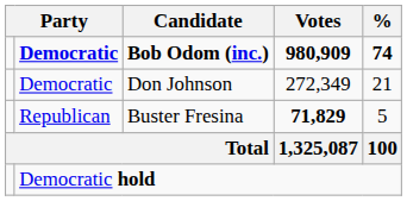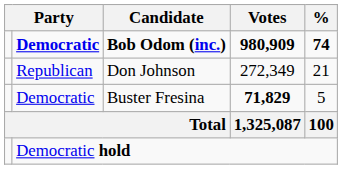 <table class=wikitable>
 <tr>
 <th colspan=2>Party</th>
 <th>Candidate</th>
 <th>Votes</th>
 <th>%</th>
 </tr>
 <tr>
 <td></td>
 <td><strong><a href='#'>Democratic</a></strong></td>
 <td><strong>Bob Odom (<a href='#'>inc.</a>)</strong></td>
 <td align=center><strong>980,909</strong></td>
 <td align=center><strong>74</strong></td>
 </tr>
 <tr>
 <td></td>
-<td><a href='#'>Democratic</a></td>
+<td><a href='#'>Republican</a></td>
 <td>Don Johnson</td>
 <td align=center>272,349</td>
 <td align=center>21</td>
 </tr>
 <tr>
 <td></td>
-<td><a href='#'>Republican</a></td>
+<td><a href='#'>Democratic</a></td>
 <td>Buster Fresina</td>
 <td align=center><strong>71,829</strong></td>
 <td align=center>5</td>
 </tr>
 <tr>
 <th colspan=3; style="text-align:right;">Total</th>
 <th align=center>1,325,087</th>
 <th align=center>100</th>
 </tr>
 <tr>
 <td></td>
 <td colspan=6; style="text-align:left;"><a href='#'>Democratic</a> <strong>hold</strong></td>
 </tr>
 </table>
